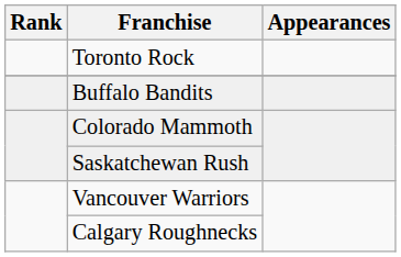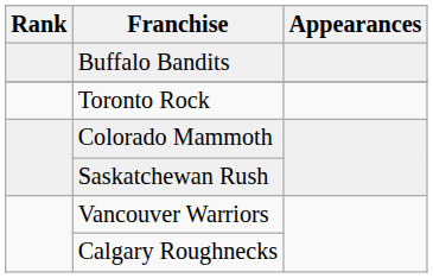 <table class="wikitable">
 <tr align="left" bgcolor="#e0e0e0">
 <th>Rank</th>
 <th>Franchise</th>
 <th>Appearances</th>
 </tr>
-<tr align="left">
+<tr align="left" bgcolor="#f0f0f0">
 <td></td>
-<td>Toronto Rock</td>
+<td>Buffalo Bandits</td>
 <td></td>
 </tr>
 <tr align="left" bgcolor="#f0f0f0">
 </tr>
-<tr align="left" bgcolor="#f0f0f0">
+<tr align="left">
 <td></td>
-<td>Buffalo Bandits</td>
+<td>Toronto Rock</td>
 <td></td>
 </tr>
 <tr align="left" bgcolor="#f0f0f0">
 <td rowspan="2"></td>
 <td>Colorado Mammoth</td>
 <td rowspan="2"></td>
 </tr>
 <tr align="left"  bgcolor="#f0f0f0">
 <td>Saskatchewan Rush</td>
 </tr>
 <tr align="left">
 <td rowspan="2"></td>
 <td>Vancouver Warriors</td>
 <td rowspan="2"></td>
 </tr>
 <tr align="left">
 <td>Calgary Roughnecks</td>
 </tr>
 </table>
